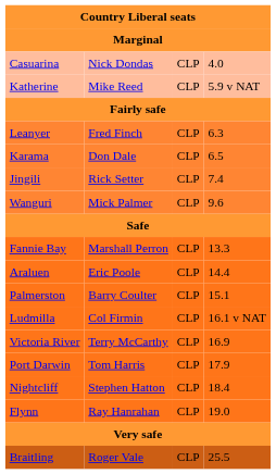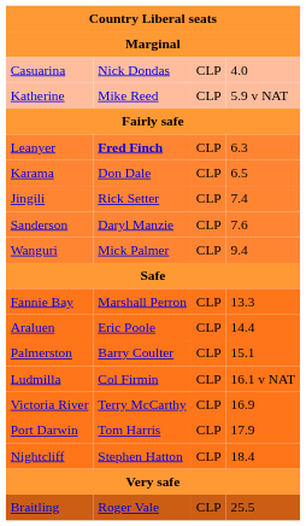 <table class="toccolours" align="left" cellpadding="5" cellspacing="0" style="margin-right: .5em; margin-top: .4em; font-size: 90%; float:right">
 <tr>
 <td colspan="4"  style="text-align:center; background:#ff9933;"><span><strong>Country Liberal seats</strong></span></td>
 </tr>
 <tr>
 <td colspan="4"  style="text-align:center; background:#ff9933;"><span><strong>Marginal</strong></span></td>
 </tr>
 <tr>
 <td style="text-align:left; background:#FFBD9D;"><a href='#'>Casuarina</a></td>
 <td style="text-align:left; background:#FFBD9D;"><a href='#'>Nick Dondas</a></td>
 <td style="text-align:left; background:#FFBD9D;">CLP</td>
 <td style="text-align:left; background:#FFBD9D;">4.0</td>
 </tr>
 <tr>
 <td style="text-align:left; background:#FFBD9D;"><a href='#'>Katherine</a></td>
 <td style="text-align:left; background:#FFBD9D;"><a href='#'>Mike Reed</a></td>
 <td style="text-align:left; background:#FFBD9D;">CLP</td>
 <td style="text-align:left; background:#FFBD9D;">5.9 v NAT</td>
 </tr>
 <tr>
 <td colspan="4"  style="text-align:center; background:#ff9933;"><span><strong>Fairly safe</strong></span></td>
 </tr>
 <tr>
 <td style="text-align:left; background:#FF8533;"><a href='#'>Leanyer</a></td>
-<td style="text-align:left; background:#FF8533;"><a href='#'>Fred Finch</a></td>
+<td style="text-align:left; background:#FF8533;"><strong><a href='#'>Fred Finch</a></strong></td>
 <td style="text-align:left; background:#FF8533;">CLP</td>
 <td style="text-align:left; background:#FF8533;">6.3</td>
 </tr>
 <tr>
 <td style="text-align:left; background:#FF8533;"><a href='#'>Karama</a></td>
 <td style="text-align:left; background:#FF8533;"><a href='#'>Don Dale</a></td>
 <td style="text-align:left; background:#FF8533;">CLP</td>
 <td style="text-align:left; background:#FF8533;">6.5</td>
 </tr>
 <tr>
 <td style="text-align:left; background:#FF8533;"><a href='#'>Jingili</a></td>
 <td style="text-align:left; background:#FF8533;"><a href='#'>Rick Setter</a></td>
 <td style="text-align:left; background:#FF8533;">CLP</td>
 <td style="text-align:left; background:#FF8533;">7.4</td>
 </tr>
 <tr>
+<td style="text-align:left; background:#FF8533;"><a href='#'>Sanderson</a></td>
+<td style="text-align:left; background:#FF8533;"><a href='#'>Daryl Manzie</a></td>
+<td style="text-align:left; background:#FF8533;">CLP</td>
+<td style="text-align:left; background:#FF8533;">7.6</td>
+</tr>
+<tr>
 <td style="text-align:left; background:#FF8533;"><a href='#'>Wanguri</a></td>
 <td style="text-align:left; background:#FF8533;"><a href='#'>Mick Palmer</a></td>
 <td style="text-align:left; background:#FF8533;">CLP</td>
-<td style="text-align:left; background:#FF8533;">9.6</td>
+<td style="text-align:left; background:#FF8533;">9.4</td>
 </tr>
 <tr>
 <td colspan="4"  style="text-align:center; background:#ff9933;"><span><strong>Safe</strong></span></td>
 </tr>
 <tr>
 <td style="text-align:left; background:#FF7519;"><a href='#'>Fannie Bay</a></td>
 <td style="text-align:left; background:#FF7519;"><a href='#'>Marshall Perron</a></td>
 <td style="text-align:left; background:#FF7519;">CLP</td>
 <td style="text-align:left; background:#FF7519;">13.3</td>
 </tr>
 <tr>
 <td style="text-align:left; background:#FF7519;"><a href='#'>Araluen</a></td>
 <td style="text-align:left; background:#FF7519;"><a href='#'>Eric Poole</a></td>
 <td style="text-align:left; background:#FF7519;">CLP</td>
 <td style="text-align:left; background:#FF7519;">14.4</td>
 </tr>
 <tr>
 <td style="text-align:left; background:#FF7519;"><a href='#'>Palmerston</a></td>
 <td style="text-align:left; background:#FF7519;"><a href='#'>Barry Coulter</a></td>
 <td style="text-align:left; background:#FF7519;">CLP</td>
 <td style="text-align:left; background:#FF7519;">15.1</td>
 </tr>
 <tr>
 <td style="text-align:left; background:#FF7519;"><a href='#'>Ludmilla</a></td>
 <td style="text-align:left; background:#FF7519;"><a href='#'>Col Firmin</a></td>
 <td style="text-align:left; background:#FF7519;">CLP</td>
 <td style="text-align:left; background:#FF7519;">16.1 v NAT</td>
 </tr>
 <tr>
 <td style="text-align:left; background:#FF7519;"><a href='#'>Victoria River</a></td>
 <td style="text-align:left; background:#FF7519;"><a href='#'>Terry McCarthy</a></td>
 <td style="text-align:left; background:#FF7519;">CLP</td>
 <td style="text-align:left; background:#FF7519;">16.9</td>
 </tr>
 <tr>
 <td style="text-align:left; background:#FF7519;"><a href='#'>Port Darwin</a></td>
 <td style="text-align:left; background:#FF7519;"><a href='#'>Tom Harris</a></td>
 <td style="text-align:left; background:#FF7519;">CLP</td>
 <td style="text-align:left; background:#FF7519;">17.9</td>
 </tr>
 <tr>
 <td style="text-align:left; background:#FF7519;"><a href='#'>Nightcliff</a></td>
 <td style="text-align:left; background:#FF7519;"><a href='#'>Stephen Hatton</a></td>
 <td style="text-align:left; background:#FF7519;">CLP</td>
 <td style="text-align:left; background:#FF7519;">18.4</td>
 </tr>
 <tr>
-<td style="text-align:left; background:#FF7519;"><a href='#'>Flynn</a></td>
-<td style="text-align:left; background:#FF7519;"><a href='#'>Ray Hanrahan</a></td>
-<td style="text-align:left; background:#FF7519;">CLP</td>
-<td style="text-align:left; background:#FF7519;">19.0</td>
-</tr>
-<tr>
 <td colspan="4"  style="text-align:center; background:#ff9933;"><span><strong>Very safe</strong></span></td>
 </tr>
 <tr>
 <td style="text-align:left; background:#CC5E14;"><a href='#'>Braitling</a></td>
 <td style="text-align:left; background:#CC5E14;"><a href='#'>Roger Vale</a></td>
 <td style="text-align:left; background:#CC5E14;">CLP</td>
 <td style="text-align:left; background:#CC5E14;">25.5</td>
 </tr>
 </table>
